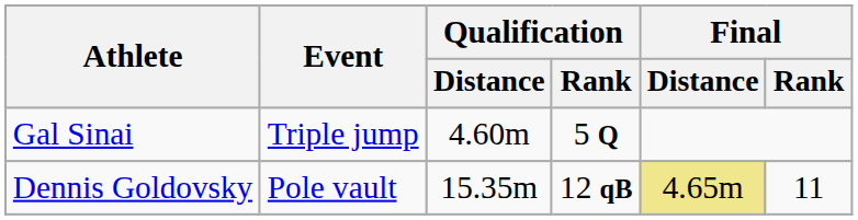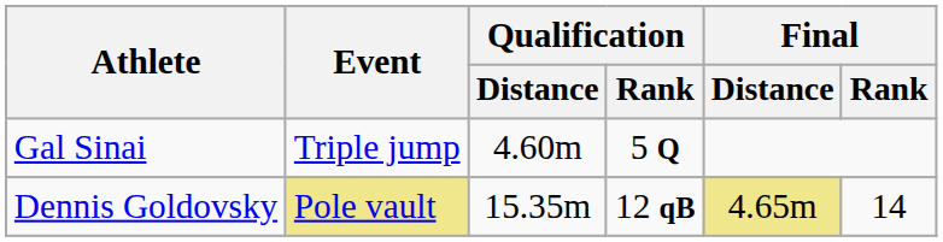 <table class="wikitable" style="font-size:90%">
 <tr>
 <th rowspan=2>Athlete</th>
 <th rowspan=2>Event</th>
 <th colspan=2>Qualification</th>
 <th colspan=2>Final</th>
 </tr>
 <tr style="font-size:95%">
 <th>Distance</th>
 <th>Rank</th>
 <th>Distance</th>
 <th>Rank</th>
 </tr>
 <tr align=center>
 <td align=left><a href='#'>Gal Sinai</a></td>
 <td align=left><a href='#'>Triple jump</a></td>
 <td>4.60m</td>
 <td>5  <small><strong>Q</strong></small></td>
 <td colspan="2"></td>
 </tr>
 <tr align=center>
 <td align=left><a href='#'>Dennis Goldovsky</a></td>
-<td align=left><a href='#'>Pole vault</a></td>
+<td align=left style="background: khaki;"><a href='#'>Pole vault</a></td>
 <td>15.35m</td>
 <td>12 <small><strong>qB</strong></small></td>
 <td style="background: khaki;">4.65m</td>
-<td>11</td>
+<td>14</td>
 </tr>
 </table>
